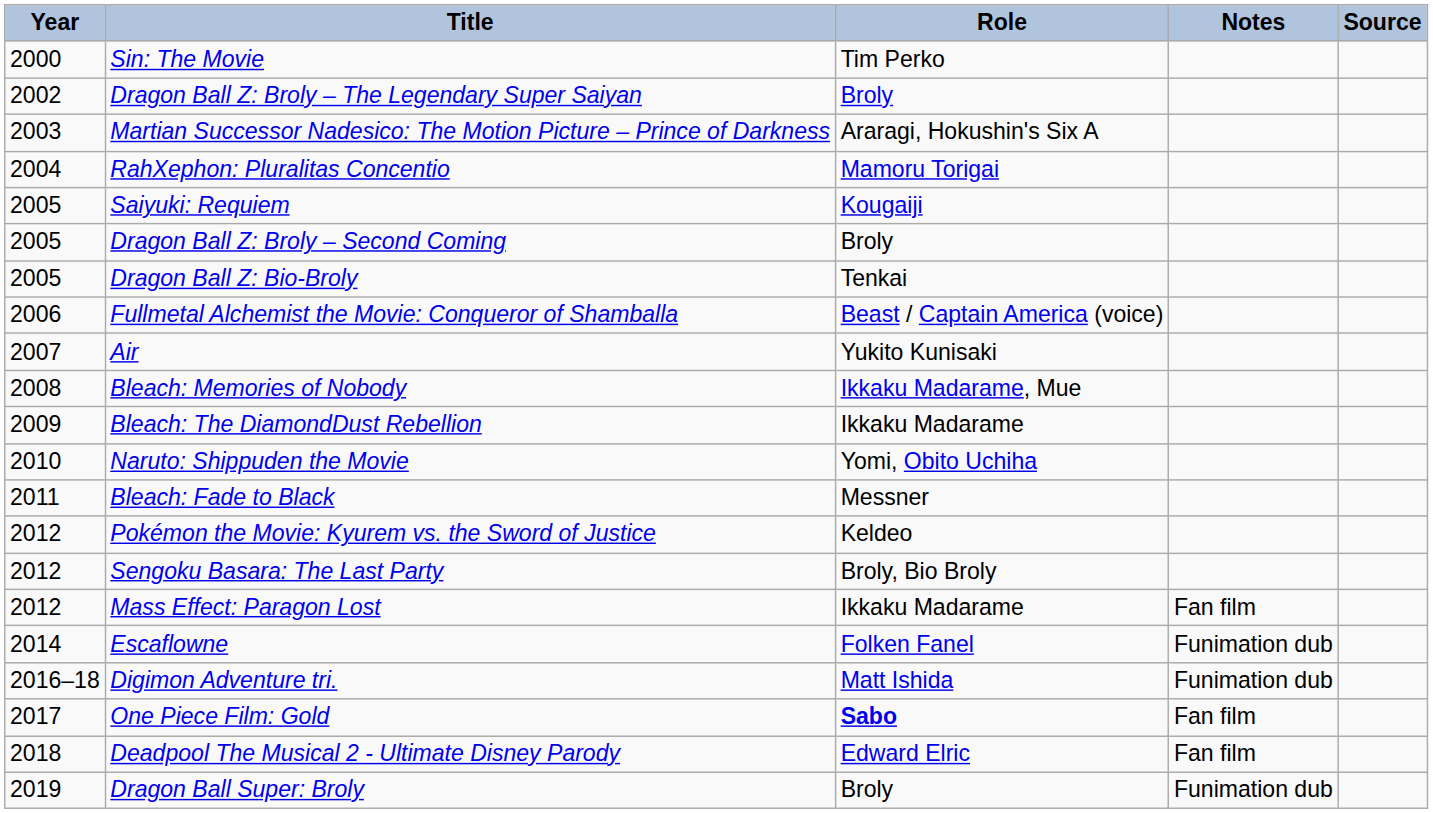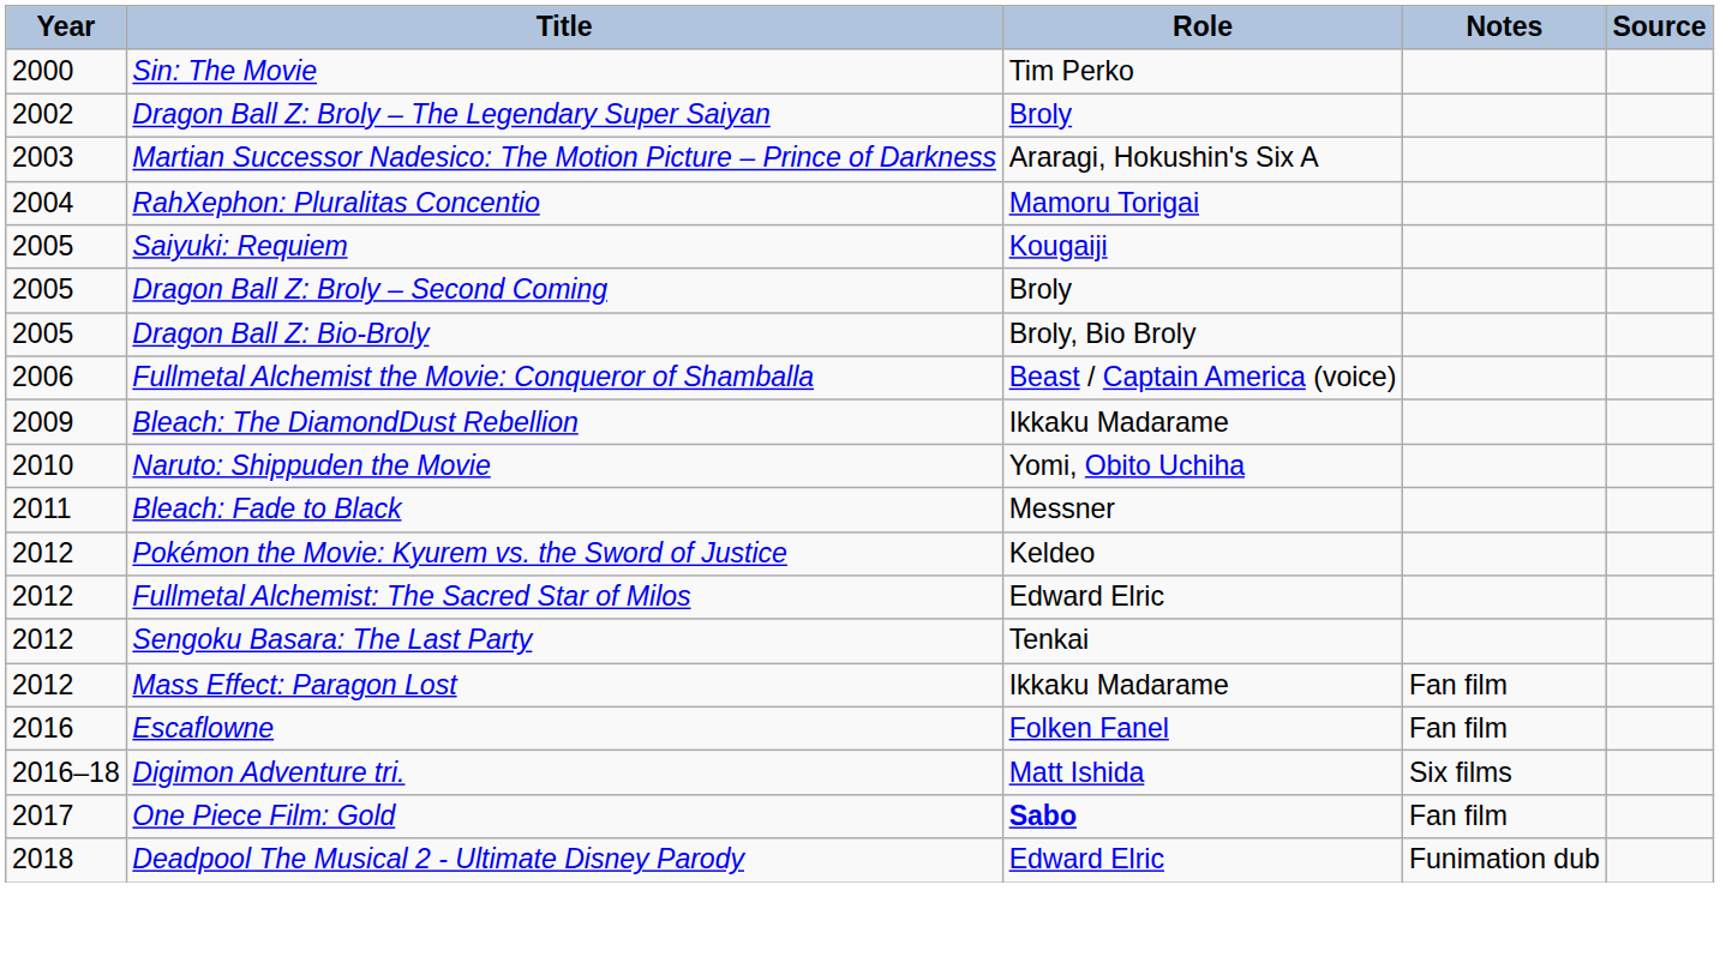 <table class="wikitable sortable plainrowheaders" style="width=100%;">
 <tr>
 <th style="background:#b0c4de;">Year</th>
 <th style="background:#b0c4de;">Title</th>
 <th style="background:#b0c4de;">Role</th>
 <th style="background:#b0c4de;">Notes</th>
 <th style="background:#b0c4de;">Source</th>
 </tr>
 <tr>
 <td>2000</td>
 <td><em><a href='#'>Sin: The Movie</a></em></td>
 <td>Tim Perko</td>
 <td></td>
 <td></td>
 </tr>
 <tr>
 <td>2002</td>
 <td><em><a href='#'>Dragon Ball Z: Broly – The Legendary Super Saiyan</a></em></td>
 <td><a href='#'>Broly</a></td>
 <td></td>
 <td></td>
 </tr>
 <tr>
 <td>2003</td>
 <td><em><a href='#'>Martian Successor Nadesico: The Motion Picture – Prince of Darkness</a></em></td>
 <td>Araragi, Hokushin's Six A</td>
 <td></td>
 <td></td>
 </tr>
 <tr>
 <td>2004</td>
 <td><em><a href='#'>RahXephon: Pluralitas Concentio</a></em></td>
 <td><a href='#'>Mamoru Torigai</a></td>
 <td></td>
 <td></td>
 </tr>
 <tr>
 <td>2005</td>
 <td><em><a href='#'>Saiyuki: Requiem</a></em></td>
 <td><a href='#'>Kougaiji</a></td>
 <td></td>
 <td></td>
 </tr>
 <tr>
 <td>2005</td>
 <td><em><a href='#'>Dragon Ball Z: Broly – Second Coming</a></em></td>
 <td>Broly</td>
 <td></td>
 <td></td>
 </tr>
 <tr>
 <td>2005</td>
 <td><em><a href='#'>Dragon Ball Z: Bio-Broly</a></em></td>
-<td>Tenkai</td>
+<td>Broly, Bio Broly</td>
 <td></td>
 <td></td>
 </tr>
 <tr>
 <td>2006</td>
 <td><em><a href='#'>Fullmetal Alchemist the Movie: Conqueror of Shamballa</a></em></td>
 <td><a href='#'>Beast</a> / <a href='#'>Captain America</a> (voice)</td>
-<td></td>
-<td></td>
-</tr>
-<tr>
-<td>2007</td>
-<td><em><a href='#'>Air</a></em></td>
-<td>Yukito Kunisaki</td>
-<td></td>
-<td></td>
-</tr>
-<tr>
-<td>2008</td>
-<td><em><a href='#'>Bleach: Memories of Nobody</a></em></td>
-<td><a href='#'>Ikkaku Madarame</a>, Mue</td>
 <td></td>
 <td></td>
 </tr>
 <tr>
 <td>2009</td>
 <td><em><a href='#'>Bleach: The DiamondDust Rebellion</a></em></td>
 <td>Ikkaku Madarame</td>
 <td></td>
 <td></td>
 </tr>
 <tr>
 <td>2010</td>
 <td><em><a href='#'>Naruto: Shippuden the Movie</a></em></td>
 <td>Yomi, <a href='#'>Obito Uchiha</a></td>
 <td></td>
 <td></td>
 </tr>
 <tr>
 <td>2011</td>
 <td><em><a href='#'>Bleach: Fade to Black</a></em></td>
 <td>Messner</td>
 <td></td>
 <td></td>
 </tr>
 <tr>
 <td>2012</td>
 <td><em><a href='#'>Pokémon the Movie: Kyurem vs. the Sword of Justice</a></em></td>
 <td>Keldeo</td>
 <td></td>
 <td></td>
 </tr>
 <tr>
 <td>2012</td>
+<td><em><a href='#'>Fullmetal Alchemist: The Sacred Star of Milos</a></em></td>
+<td>Edward Elric</td>
+<td></td>
+<td></td>
+</tr>
+<tr>
+<td>2012</td>
 <td><em><a href='#'>Sengoku Basara: The Last Party</a></em></td>
-<td>Broly, Bio Broly</td>
+<td>Tenkai</td>
 <td></td>
 <td></td>
 </tr>
 <tr>
 <td>2012</td>
 <td><em><a href='#'>Mass Effect: Paragon Lost</a></em></td>
 <td>Ikkaku Madarame</td>
 <td>Fan film</td>
 <td></td>
 </tr>
 <tr>
-<td>2014</td>
+<td>2016</td>
 <td><em><a href='#'>Escaflowne</a></em></td>
 <td><a href='#'>Folken Fanel</a></td>
-<td>Funimation dub</td>
+<td>Fan film</td>
 <td></td>
 </tr>
 <tr>
 <td>2016–18</td>
 <td><em><a href='#'>Digimon Adventure tri.</a></em></td>
 <td><a href='#'>Matt Ishida</a></td>
-<td>Funimation dub</td>
+<td>Six films</td>
 <td></td>
 </tr>
 <tr>
 <td>2017</td>
 <td><em><a href='#'>One Piece Film: Gold</a></em></td>
 <td><strong><a href='#'>Sabo</a></strong></td>
 <td>Fan film</td>
 <td></td>
 </tr>
 <tr>
 <td>2018</td>
 <td><em><a href='#'>Deadpool The Musical 2 - Ultimate Disney Parody</a></em></td>
 <td><a href='#'>Edward Elric</a></td>
-<td>Fan film</td>
-<td></td>
-</tr>
-<tr>
-<td>2019</td>
-<td><em><a href='#'>Dragon Ball Super: Broly</a></em></td>
-<td>Broly</td>
 <td>Funimation dub</td>
 <td></td>
 </tr>
 </table>
